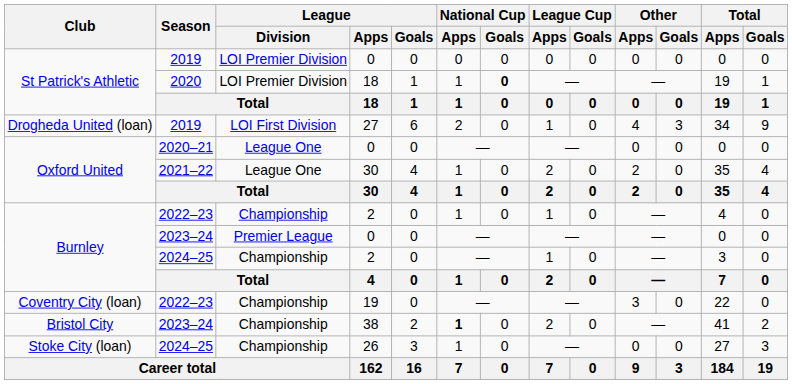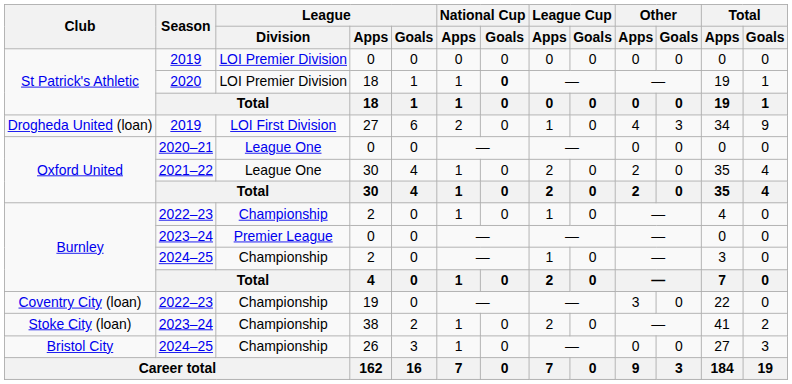 <table class=wikitable style=text-align:center>
 <tr>
 <th rowspan="2">Club</th>
 <th rowspan="2">Season</th>
 <th colspan="3">League</th>
 <th colspan="2">National Cup</th>
 <th colspan="2">League Cup</th>
 <th colspan="2">Other</th>
 <th colspan="2">Total</th>
 </tr>
 <tr>
 <th>Division</th>
 <th>Apps</th>
 <th>Goals</th>
 <th>Apps</th>
 <th>Goals</th>
 <th>Apps</th>
 <th>Goals</th>
 <th>Apps</th>
 <th>Goals</th>
 <th>Apps</th>
 <th>Goals</th>
 </tr>
 <tr>
 <td rowspan="3"><a href='#'>St Patrick's Athletic</a></td>
 <td><a href='#'>2019</a></td>
 <td><a href='#'>LOI Premier Division</a></td>
 <td>0</td>
 <td>0</td>
 <td>0</td>
 <td>0</td>
 <td>0</td>
 <td>0</td>
 <td>0</td>
 <td>0</td>
 <td>0</td>
 <td>0</td>
 </tr>
 <tr>
 <td><a href='#'>2020</a></td>
 <td>LOI Premier Division</td>
 <td>18</td>
 <td>1</td>
 <td>1</td>
 <td><strong>0</strong></td>
 <td colspan="2">—</td>
 <td colspan="2">—</td>
 <td>19</td>
 <td>1</td>
 </tr>
 <tr>
 <th colspan="2">Total</th>
 <th>18</th>
 <th>1</th>
 <th>1</th>
 <th>0</th>
 <th>0</th>
 <th>0</th>
 <th>0</th>
 <th>0</th>
 <th>19</th>
 <th>1</th>
 </tr>
 <tr>
 <td><a href='#'>Drogheda United</a> (loan)</td>
 <td><a href='#'>2019</a></td>
 <td><a href='#'>LOI First Division</a></td>
 <td>27</td>
 <td>6</td>
 <td>2</td>
 <td>0</td>
 <td>1</td>
 <td>0</td>
 <td>4</td>
 <td>3</td>
 <td>34</td>
 <td>9</td>
 </tr>
 <tr>
 <td rowspan="3"><a href='#'>Oxford United</a></td>
 <td><a href='#'>2020–21</a></td>
 <td><a href='#'>League One</a></td>
 <td>0</td>
 <td>0</td>
 <td colspan="2">—</td>
 <td colspan="2">—</td>
 <td>0</td>
 <td>0</td>
 <td>0</td>
 <td>0</td>
 </tr>
 <tr>
 <td><a href='#'>2021–22</a></td>
 <td>League One</td>
 <td>30</td>
 <td>4</td>
 <td>1</td>
 <td>0</td>
 <td>2</td>
 <td>0</td>
 <td>2</td>
 <td>0</td>
 <td>35</td>
 <td>4</td>
 </tr>
 <tr>
 <th colspan="2">Total</th>
 <th>30</th>
 <th>4</th>
 <th>1</th>
 <th>0</th>
 <th>2</th>
 <th>0</th>
 <th>2</th>
 <th>0</th>
 <th>35</th>
 <th>4</th>
 </tr>
 <tr>
 <td rowspan="4"><a href='#'>Burnley</a></td>
 <td><a href='#'>2022–23</a></td>
 <td><a href='#'>Championship</a></td>
 <td>2</td>
 <td>0</td>
 <td>1</td>
 <td>0</td>
 <td>1</td>
 <td>0</td>
 <td colspan="2">—</td>
 <td>4</td>
 <td>0</td>
 </tr>
 <tr>
 <td><a href='#'>2023–24</a></td>
 <td><a href='#'>Premier League</a></td>
 <td>0</td>
 <td>0</td>
 <td colspan="2">—</td>
 <td colspan="2">—</td>
 <td colspan="2">—</td>
 <td>0</td>
 <td>0</td>
 </tr>
 <tr>
 <td><a href='#'>2024–25</a></td>
 <td>Championship</td>
 <td>2</td>
 <td>0</td>
 <td colspan="2">—</td>
 <td>1</td>
 <td>0</td>
 <td colspan="2">—</td>
 <td>3</td>
 <td>0</td>
 </tr>
 <tr>
 <th colspan="2">Total</th>
 <th>4</th>
 <th>0</th>
 <th>1</th>
 <th>0</th>
 <th>2</th>
 <th>0</th>
 <th colspan="2">—</th>
 <th>7</th>
 <th>0</th>
 </tr>
 <tr>
 <td><a href='#'>Coventry City</a> (loan)</td>
 <td><a href='#'>2022–23</a></td>
 <td>Championship</td>
 <td>19</td>
 <td>0</td>
 <td colspan="2">—</td>
 <td colspan="2">—</td>
 <td>3</td>
 <td>0</td>
 <td>22</td>
 <td>0</td>
 </tr>
 <tr>
-<td><a href='#'>Bristol City</a></td>
+<td><a href='#'>Stoke City</a> (loan)</td>
 <td><a href='#'>2023–24</a></td>
 <td>Championship</td>
 <td>38</td>
 <td>2</td>
-<td><strong>1</strong></td>
+<td>1</td>
 <td>0</td>
 <td>2</td>
 <td>0</td>
 <td colspan="2">—</td>
 <td>41</td>
 <td>2</td>
 </tr>
 <tr>
-<td><a href='#'>Stoke City</a> (loan)</td>
+<td><a href='#'>Bristol City</a></td>
 <td><a href='#'>2024–25</a></td>
 <td>Championship</td>
 <td>26</td>
 <td>3</td>
 <td>1</td>
 <td>0</td>
 <td colspan="2">—</td>
 <td>0</td>
 <td>0</td>
 <td>27</td>
 <td>3</td>
 </tr>
 <tr>
 <th colspan="3">Career total</th>
 <th>162</th>
 <th>16</th>
 <th>7</th>
 <th>0</th>
 <th>7</th>
 <th>0</th>
 <th>9</th>
 <th>3</th>
 <th>184</th>
 <th>19</th>
 </tr>
 </table>
